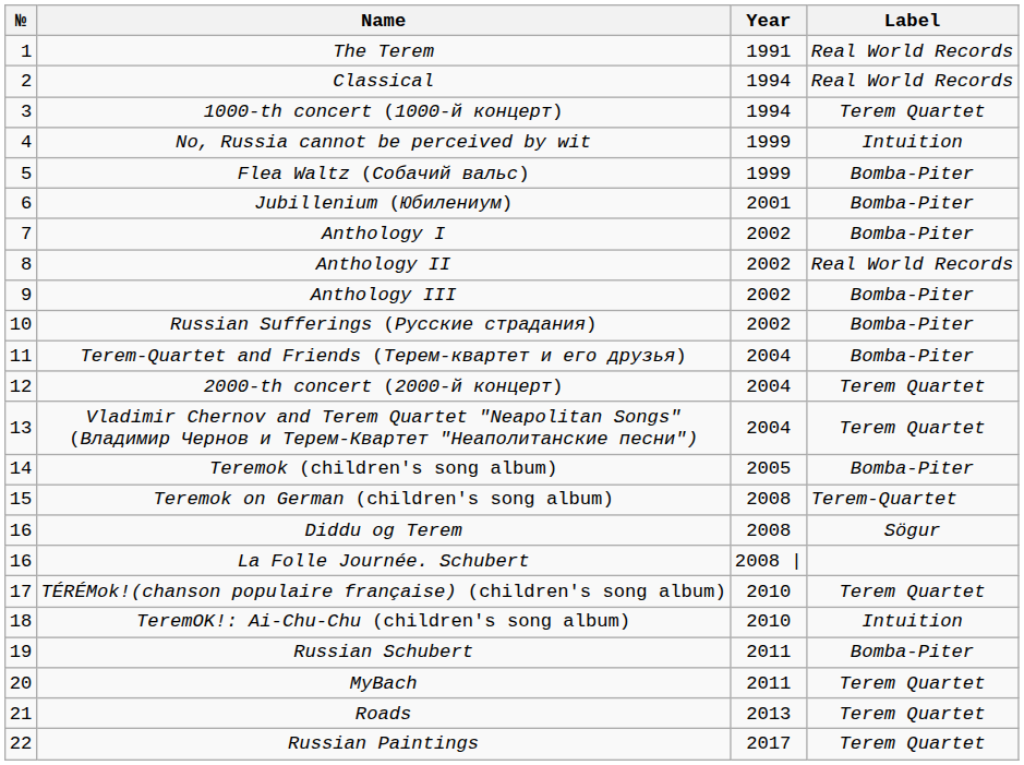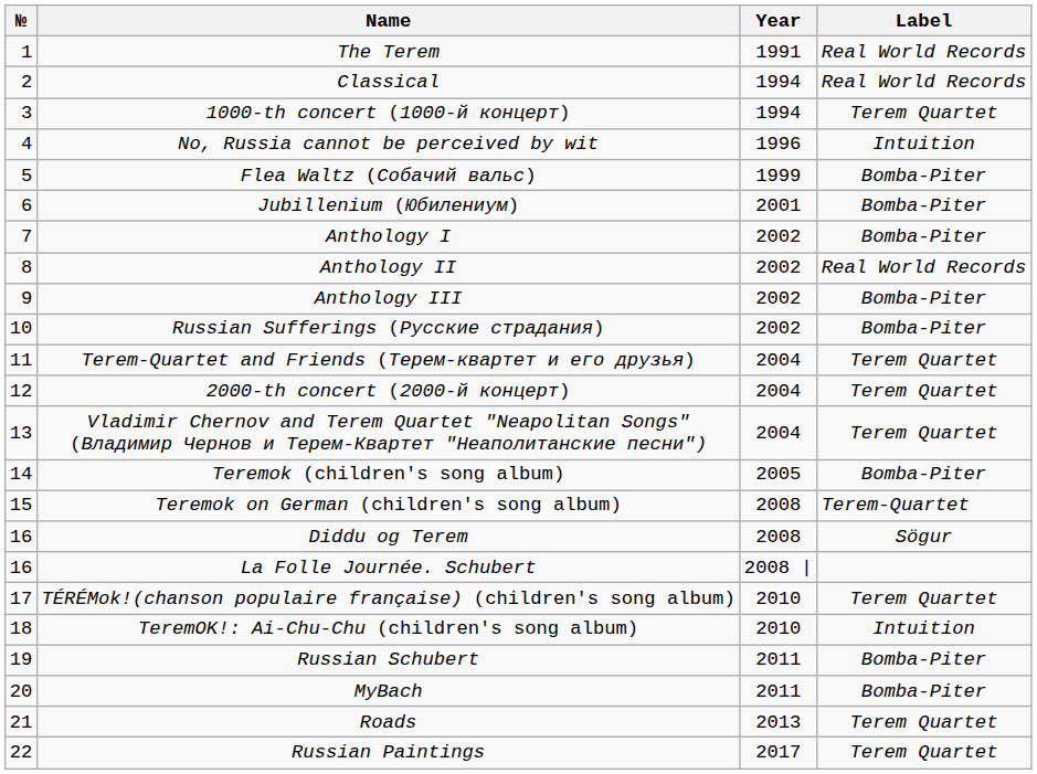 <table class="wikitable">
 <tr>
 <th>№</th>
 <th>Name</th>
 <th>Year</th>
 <th>Label</th>
 </tr>
 <tr>
 <td align="right">1</td>
 <td align="center"><em>The Terem</em></td>
 <td align="center">1991</td>
 <td align="center"><em>Real World Records</em></td>
 </tr>
 <tr>
 <td align="right">2</td>
 <td align="center"><em>Classical</em></td>
 <td align="center">1994</td>
 <td align="center"><em>Real World Records</em></td>
 </tr>
 <tr>
 <td align="right">3</td>
 <td align="center"><em>1000-th concert</em> (<em>1000-й концерт</em>)</td>
 <td align="center">1994</td>
 <td align="center"><em>Terem Quartet</em></td>
 </tr>
 <tr>
 <td align="right">4</td>
 <td align="center"><em>No, Russia cannot be perceived by wit</em></td>
-<td align="center">1999</td>
+<td align="center">1996</td>
 <td align="center"><em>Intuition</em></td>
 </tr>
 <tr>
 <td align="right">5</td>
 <td align="center"><em>Flea Waltz</em> (<em>Собачий вальс</em>)</td>
 <td align="center">1999</td>
 <td align="center"><em>Bomba-Piter</em></td>
 </tr>
 <tr>
 <td align="right">6</td>
 <td align="center"><em>Jubillenium</em> (<em>Юбилениум</em>)</td>
 <td align="center">2001</td>
 <td align="center"><em>Bomba-Piter</em></td>
 </tr>
 <tr>
 <td align="right">7</td>
 <td align="center"><em>Anthology I</em></td>
 <td align="center">2002</td>
 <td align="center"><em>Bomba-Piter</em></td>
 </tr>
 <tr>
 <td align="right">8</td>
 <td align="center"><em>Anthology II</em></td>
 <td align="center">2002</td>
 <td align="center"><em>Real World Records</em></td>
 </tr>
 <tr>
 <td align="right">9</td>
 <td align="center"><em> Anthology III</em></td>
 <td align="center">2002</td>
 <td align="center"><em>Bomba-Piter</em></td>
 </tr>
 <tr>
 <td align="right">10</td>
 <td align="center"><em>Russian Sufferings</em> (<em>Русские страдания</em>)</td>
 <td align="center">2002</td>
 <td align="center"><em>Bomba-Piter</em></td>
 </tr>
 <tr>
 <td align="right">11</td>
 <td align="center"><em>Terem-Quartet and Friends</em> (<em>Терем-квартет и его друзья</em>)</td>
 <td align="center">2004</td>
-<td align="center"><em>Bomba-Piter</em></td>
+<td align="center"><em>Terem Quartet</em></td>
 </tr>
 <tr>
 <td align="right">12</td>
 <td align="center"><em>2000-th concert</em> (<em>2000-й концерт</em>)</td>
 <td align="center">2004</td>
 <td align="center"><em>Terem Quartet</em></td>
 </tr>
 <tr>
 <td align="right">13</td>
 <td align="center"><em>Vladimir Chernov and Terem Quartet "Neapolitan Songs"</em><br>(<em>Владимир Чернов и Терем-Квартет "Неаполитанские песни")</em></td>
 <td align="center">2004</td>
 <td align="center"><em>Terem Quartet</em></td>
 </tr>
 <tr>
 <td align="right">14</td>
 <td align="center"><em>Teremok</em> (children's song album)</td>
 <td align="center">2005</td>
 <td align="center"><em>Bomba-Piter</em></td>
 </tr>
 <tr>
 <td align="right">15</td>
 <td align="center"><em>Teremok on German</em> (children's song album)</td>
 <td align="center">2008</td>
 <td><em>Terem-Quartet</em></td>
 </tr>
 <tr>
 <td align="right">16</td>
 <td align="center"><em>Diddu og Terem</em></td>
 <td align="center">2008</td>
 <td align="center"><em>Sögur</em></td>
 </tr>
 <tr>
 <td align="right">16</td>
 <td align="center"><em>La Folle Journée. Schubert</em></td>
 <td align="center">2008 |</td>
 </tr>
 <tr>
 <td align="right">17</td>
 <td align="center"><em>TÉRÉMok!(chanson populaire française)</em> (children's song album)</td>
 <td align="center">2010</td>
 <td align="center"><em>Terem Quartet</em></td>
 </tr>
 <tr>
 <td align="right">18</td>
 <td align="center"><em>TeremOK!: Ai-Chu-Chu</em> (children's song album)</td>
 <td align="center">2010</td>
 <td align="center"><em>Intuition</em></td>
 </tr>
 <tr>
 <td align="right">19</td>
 <td align="center"><em>Russian Schubert</em></td>
 <td align="center">2011</td>
 <td align="center"><em>Bomba-Piter</em></td>
 </tr>
 <tr>
 <td align="right">20</td>
 <td align="center"><em>MyBach</em></td>
 <td align="center">2011</td>
-<td align="center"><em>Terem Quartet</em></td>
+<td align="center"><em>Bomba-Piter</em></td>
 </tr>
 <tr>
 <td align="right">21</td>
 <td align="center"><em>Roads</em></td>
 <td align="center">2013</td>
 <td align="center"><em>Terem Quartet</em></td>
 </tr>
 <tr>
 <td align="right">22</td>
 <td align="center"><em>Russian Paintings</em></td>
 <td align="center">2017</td>
 <td align="center"><em>Terem Quartet</em></td>
 </tr>
 </table>
